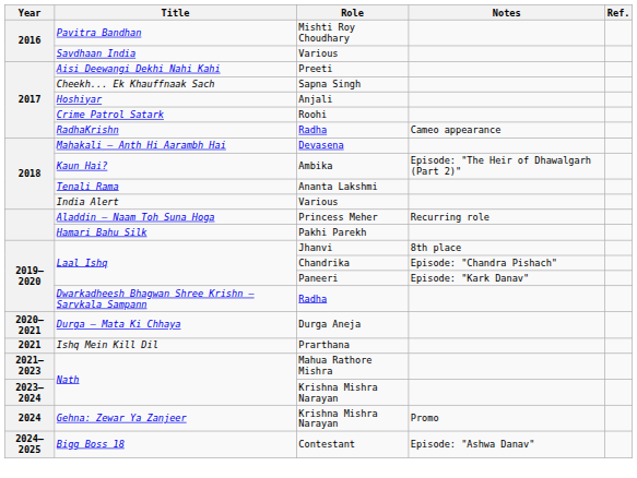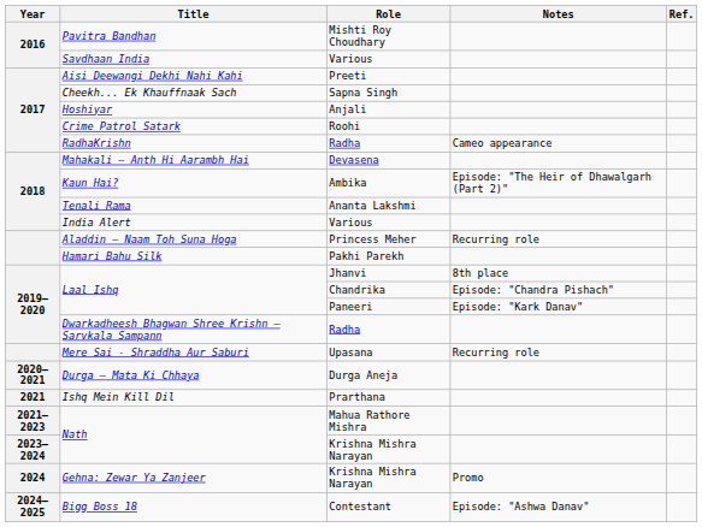 <table class="wikitable plainrowheaders sortable">
 <tr>
 <th scope="col">Year</th>
 <th scope="col">Title</th>
 <th scope="col">Role</th>
 <th scope="col">Notes</th>
 <th scope="col">Ref.</th>
 </tr>
 <tr>
 <th scope="row" rowspan="2">2016</th>
 <td><em><a href='#'>Pavitra Bandhan</a></em></td>
 <td>Mishti Roy Choudhary</td>
 <td></td>
 <td></td>
 </tr>
 <tr>
 <td><em><a href='#'>Savdhaan India</a></em></td>
 <td>Various</td>
 <td></td>
 <td></td>
 </tr>
 <tr>
 <th scope="row" rowspan="5">2017 </th>
 <td><em><a href='#'>Aisi Deewangi Dekhi Nahi Kahi</a></em></td>
 <td>Preeti</td>
 <td></td>
 <td></td>
 </tr>
 <tr>
 <td><em>Cheekh... Ek Khauffnaak Sach</em></td>
 <td>Sapna Singh</td>
 <td></td>
 <td></td>
 </tr>
 <tr>
 <td><em><a href='#'>Hoshiyar</a></em></td>
 <td>Anjali</td>
 <td></td>
 <td></td>
 </tr>
 <tr>
 <td><em><a href='#'>Crime Patrol Satark</a></em></td>
 <td>Roohi</td>
 <td></td>
 <td></td>
 </tr>
 <tr>
 <td><em><a href='#'>RadhaKrishn</a></em></td>
 <td><a href='#'>Radha</a></td>
 <td>Cameo appearance</td>
 <td><br></td>
 </tr>
 <tr>
 <th scope="row" rowspan="4">2018</th>
 <td><em><a href='#'>Mahakali — Anth Hi Aarambh Hai</a></em></td>
 <td><a href='#'>Devasena</a></td>
 <td></td>
 <td></td>
 </tr>
 <tr>
 <td><em><a href='#'>Kaun Hai?</a></em></td>
 <td>Ambika</td>
 <td>Episode: "The Heir of Dhawalgarh (Part 2)"</td>
 <td></td>
 </tr>
 <tr>
 <td><em><a href='#'>Tenali Rama</a></em></td>
 <td>Ananta Lakshmi</td>
 <td></td>
 <td></td>
 </tr>
 <tr>
 <td><em>India Alert</em></td>
 <td>Various</td>
 <td></td>
 <td></td>
 </tr>
 <tr>
 <th scope="row" rowspan="2"></th>
 <td><em><a href='#'>Aladdin – Naam Toh Suna Hoga</a></em></td>
 <td>Princess Meher</td>
 <td>Recurring role</td>
 <td></td>
 </tr>
 <tr>
 <td><em><a href='#'>Hamari Bahu Silk</a></em></td>
 <td>Pakhi Parekh</td>
 <td></td>
 <td></td>
 </tr>
 <tr>
 <th rowspan="4" scope="row">2019–2020</th>
 <td rowspan="3"><em><a href='#'>Laal Ishq</a></em></td>
 <td>Jhanvi</td>
 <td>8th place</td>
 <td></td>
 </tr>
 <tr>
 <td>Chandrika</td>
 <td>Episode: "Chandra Pishach"</td>
 <td></td>
 </tr>
 <tr>
 <td>Paneeri</td>
 <td>Episode: "Kark Danav"</td>
 <td></td>
 </tr>
 <tr>
 <td><em><a href='#'>Dwarkadheesh Bhagwan Shree Krishn – Sarvkala Sampann</a></em></td>
 <td><a href='#'>Radha</a></td>
 <td></td>
 <td></td>
 </tr>
 <tr>
+<th scope="row"></th>
+<td><em><a href='#'>Mere Sai - Shraddha Aur Saburi</a></em></td>
+<td>Upasana</td>
+<td>Recurring role</td>
+<td></td>
+</tr>
+<tr>
 <th scope="row">2020–2021</th>
 <td><em><a href='#'>Durga – Mata Ki Chhaya</a></em></td>
 <td>Durga Aneja</td>
 <td></td>
 <td></td>
 </tr>
 <tr>
 <th scope="row">2021</th>
 <td><em>Ishq Mein Kill Dil</em></td>
 <td>Prarthana</td>
 <td></td>
 <td></td>
 </tr>
 <tr>
 <th scope="row">2021–2023</th>
 <td rowspan="2"><em><a href='#'>Nath</a></em></td>
 <td>Mahua Rathore Mishra</td>
 <td></td>
 <td></td>
 </tr>
 <tr>
 <th scope="row">2023–2024</th>
 <td>Krishna Mishra Narayan</td>
 <td></td>
 <td></td>
 </tr>
 <tr>
 <th scope="row">2024</th>
 <td><em><a href='#'>Gehna: Zewar Ya Zanjeer</a></em></td>
 <td>Krishna Mishra Narayan</td>
 <td>Promo</td>
 <td></td>
 </tr>
 <tr>
 <th scope="row">2024–2025</th>
 <td><em><a href='#'>Bigg Boss 18</a></em></td>
 <td>Contestant</td>
 <td>Episode: "Ashwa Danav"</td>
 <td></td>
 </tr>
 </table>
